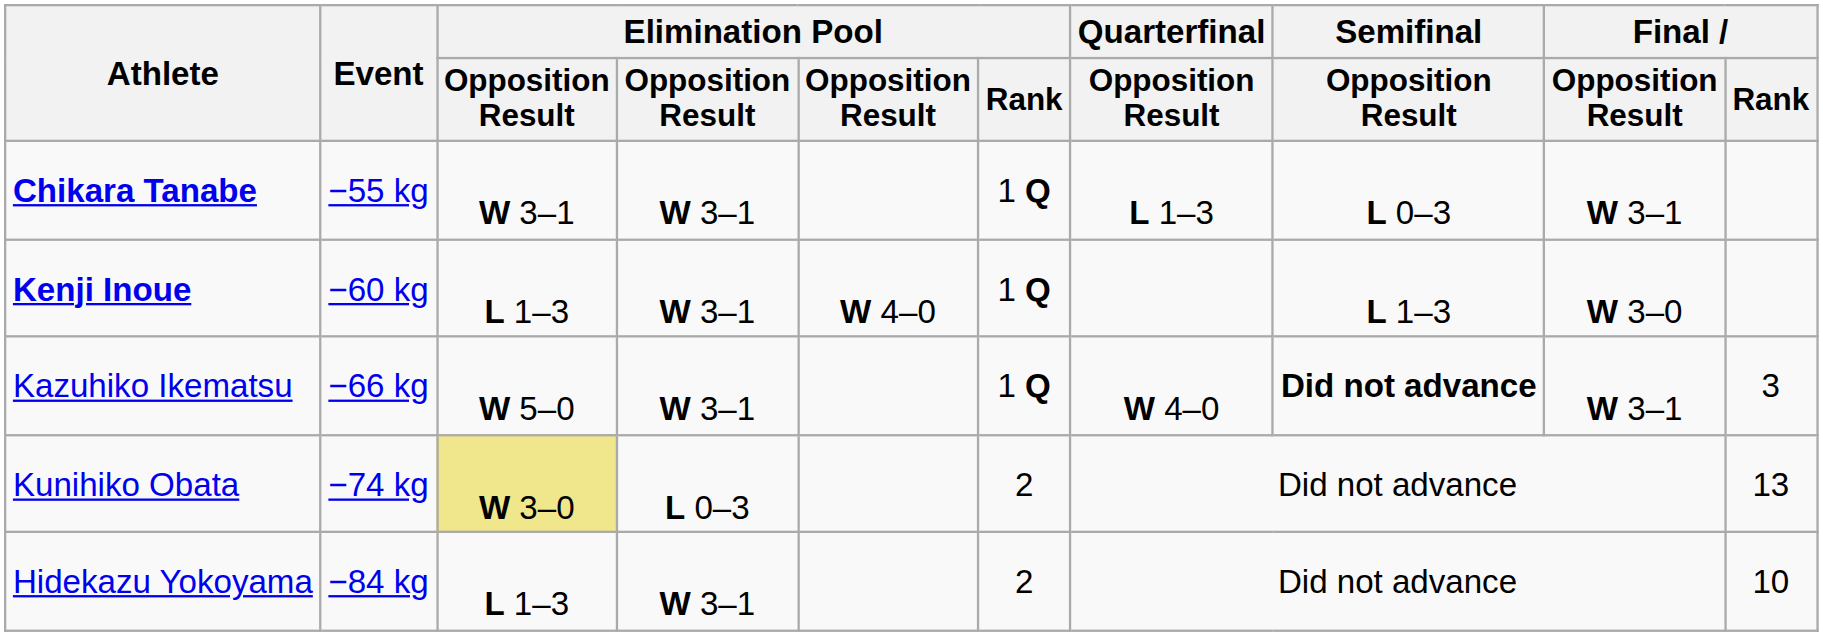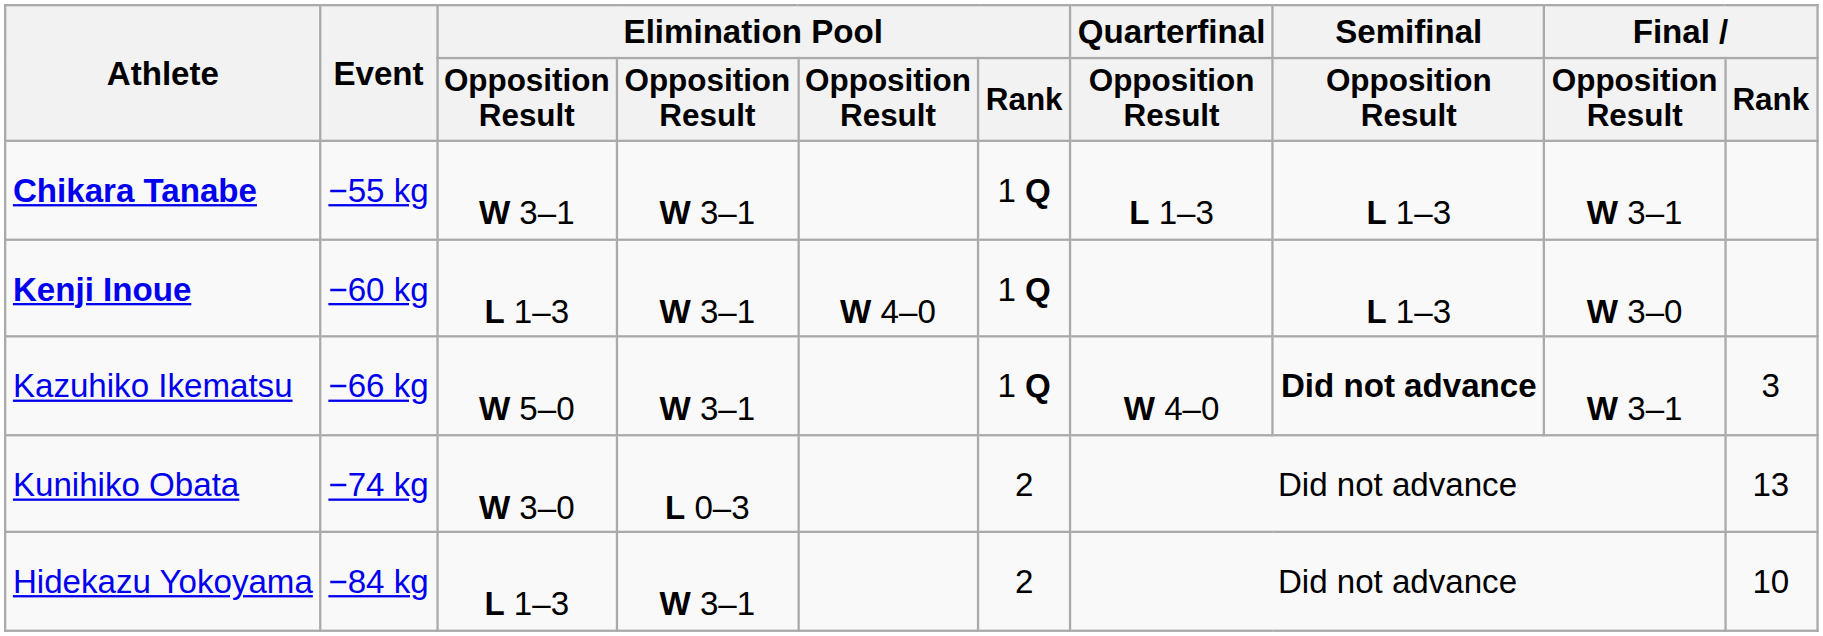 <table class="wikitable" style="font-size:90%">
 <tr>
 <th rowspan="2">Athlete</th>
 <th rowspan="2">Event</th>
 <th colspan=4>Elimination Pool</th>
 <th>Quarterfinal</th>
 <th>Semifinal</th>
 <th colspan=2>Final / </th>
 </tr>
 <tr style="font-size: 95%">
 <th>Opposition<br>Result</th>
 <th>Opposition<br>Result</th>
 <th>Opposition<br>Result</th>
 <th>Rank</th>
 <th>Opposition<br>Result</th>
 <th>Opposition<br>Result</th>
 <th>Opposition<br>Result</th>
 <th>Rank</th>
 </tr>
 <tr align=center>
 <td align=left><strong><a href='#'>Chikara Tanabe</a></strong></td>
 <td align=left><a href='#'>−55 kg</a></td>
 <td><br><strong>W</strong> 3–1 <sup></sup></td>
 <td><br><strong>W</strong> 3–1 <sup></sup></td>
 <td></td>
 <td>1 <strong>Q</strong></td>
 <td><br><strong>L</strong> 1–3 <sup></sup></td>
-<td><br><strong>L</strong> 0–3 <sup></sup></td>
+<td><br><strong>L</strong> 1–3 <sup></sup></td>
 <td><br><strong>W</strong> 3–1 <sup></sup></td>
 <td></td>
 </tr>
 <tr align=center>
 <td align=left><strong><a href='#'>Kenji Inoue</a></strong></td>
 <td align=left><a href='#'>−60 kg</a></td>
 <td><br><strong>L</strong> 1–3 <sup></sup></td>
 <td><br><strong>W</strong> 3–1 <sup></sup></td>
 <td><br><strong>W</strong> 4–0 <sup></sup></td>
 <td>1 <strong>Q</strong></td>
 <td></td>
 <td><br><strong>L</strong> 1–3 <sup></sup></td>
 <td><br><strong>W</strong> 3–0 <sup></sup></td>
 <td></td>
 </tr>
 <tr align=center>
 <td align=left><a href='#'>Kazuhiko Ikematsu</a></td>
 <td align=left><a href='#'>−66 kg</a></td>
 <td><br><strong>W</strong> 5–0 <sup></sup></td>
 <td><br><strong>W</strong> 3–1 <sup></sup></td>
 <td></td>
 <td>1 <strong>Q</strong></td>
 <td><br><strong>W</strong> 4–0 <sup></sup></td>
 <td><strong>Did not advance</strong></td>
 <td><br><strong>W</strong> 3–1 <sup></sup></td>
 <td>3</td>
 </tr>
 <tr align=center>
 <td align=left><a href='#'>Kunihiko Obata</a></td>
 <td align=left><a href='#'>−74 kg</a></td>
-<td style="background: khaki;"><br><strong>W</strong> 3–0 <sup></sup></td>
+<td><br><strong>W</strong> 3–0 <sup></sup></td>
 <td><br><strong>L</strong> 0–3 <sup></sup></td>
 <td></td>
 <td>2</td>
 <td colspan=3>Did not advance</td>
 <td>13</td>
 </tr>
 <tr align=center>
 <td align=left><a href='#'>Hidekazu Yokoyama</a></td>
 <td align=left><a href='#'>−84 kg</a></td>
 <td><br><strong>L</strong> 1–3 <sup></sup></td>
 <td><br><strong>W</strong> 3–1 <sup></sup></td>
 <td></td>
 <td>2</td>
 <td colspan=3>Did not advance</td>
 <td>10</td>
 </tr>
 </table>
